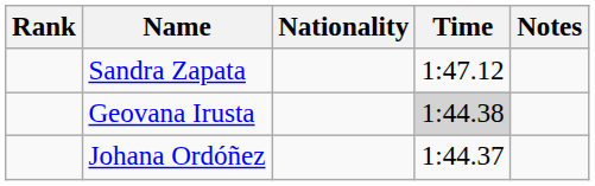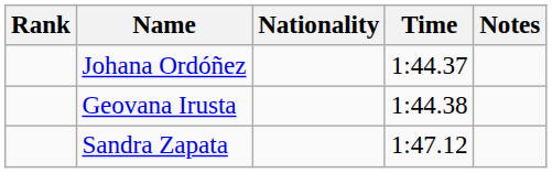 <table class="wikitable sortable" style="text-align:center">
 <tr>
 <th>Rank</th>
 <th>Name</th>
 <th>Nationality</th>
 <th>Time</th>
 <th>Notes</th>
 </tr>
 <tr>
 <td></td>
-<td align=left><a href='#'>Sandra Zapata</a></td>
+<td align=left><a href='#'>Johana Ordóñez</a></td>
 <td align=left></td>
-<td>1:47.12</td>
+<td>1:44.37</td>
 <td></td>
 </tr>
 <tr>
 <td></td>
 <td align=left><a href='#'>Geovana Irusta</a></td>
 <td align=left></td>
-<td style="background: lightgrey;">1:44.38</td>
+<td>1:44.38</td>
 <td></td>
 </tr>
 <tr>
 <td></td>
-<td align=left><a href='#'>Johana Ordóñez</a></td>
+<td align=left><a href='#'>Sandra Zapata</a></td>
 <td align=left></td>
-<td>1:44.37</td>
+<td>1:47.12</td>
 <td></td>
 </tr>
 </table>
